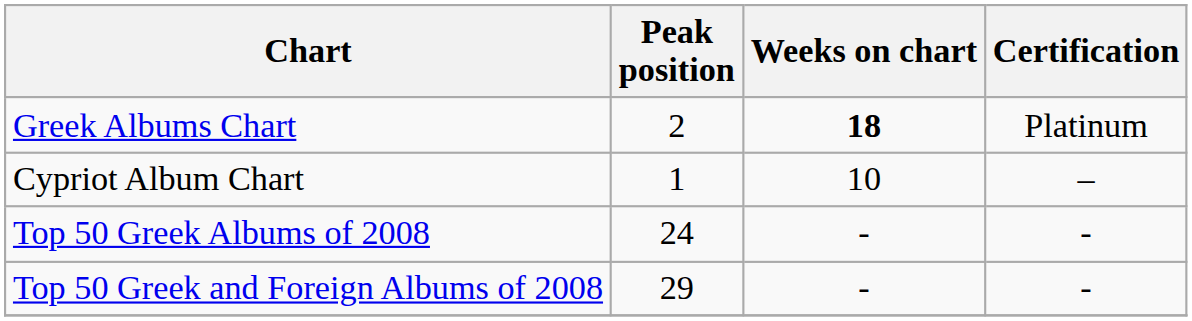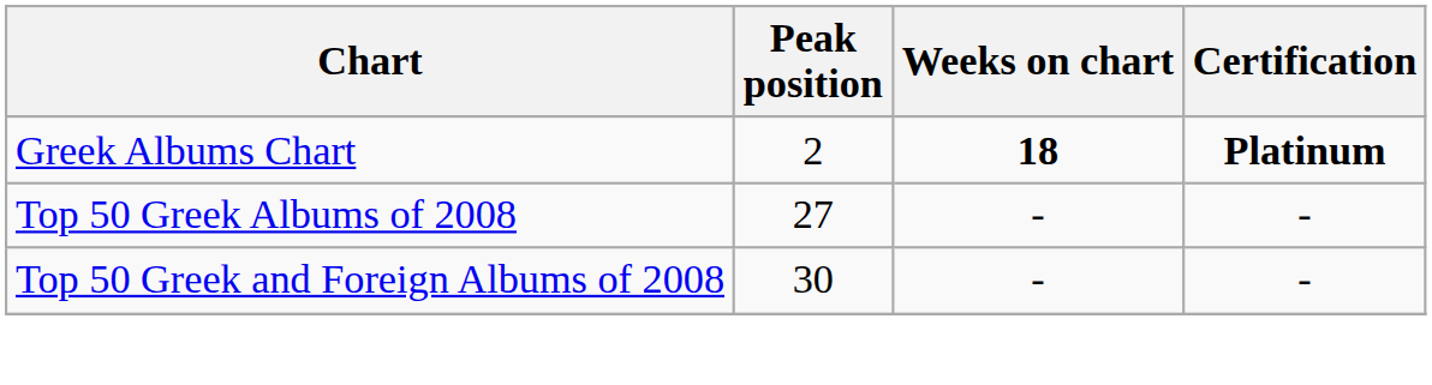 <table class="wikitable">
 <tr>
 <th align="left">Chart</th>
 <th align="left">Peak<br>position</th>
 <th align="left">Weeks on chart</th>
 <th align="left">Certification</th>
 </tr>
 <tr>
 <td align="left"><a href='#'>Greek Albums Chart</a></td>
 <td align="center">2</td>
 <td align="center"><strong>18</strong></td>
-<td align="center">Platinum</td>
-</tr>
-<tr>
-<td align="left">Cypriot Album Chart</td>
-<td align="center">1</td>
-<td align="center">10</td>
-<td align="center">–</td>
+<td align="center"><strong>Platinum</strong></td>
 </tr>
 <tr>
 <td align="left"><a href='#'>Top 50 Greek Albums of 2008</a></td>
-<td align="center">24</td>
+<td align="center">27</td>
 <td align="center">-</td>
 <td align="center">-</td>
 </tr>
 <tr>
 <td align="left"><a href='#'>Top 50 Greek and Foreign Albums of 2008</a></td>
-<td align="center">29</td>
+<td align="center">30</td>
 <td align="center">-</td>
 <td align="center">-</td>
 </tr>
 <tr>
 </tr>
 </table>
